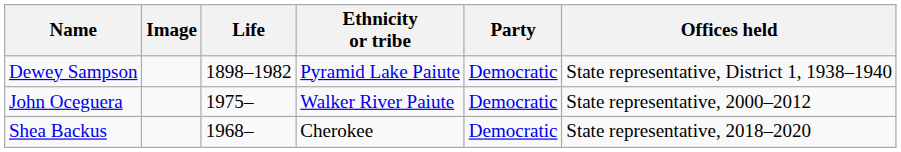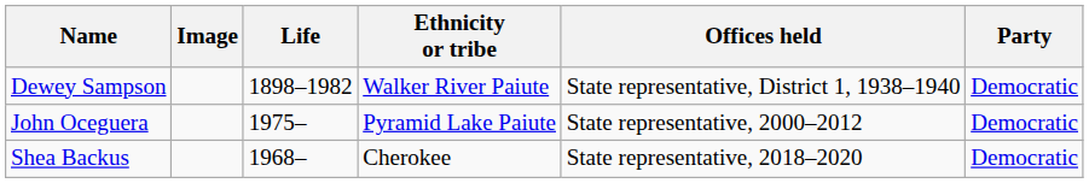 <table class="wikitable">
 <tr>
 <th>Name</th>
 <th>Image</th>
 <th>Life</th>
 <th>Ethnicity<br>or tribe</th>
+<th>Offices held</th>
 <th>Party</th>
-<th>Offices held</th>
 </tr>
 <tr>
 <td style="white-space:nowrap;"><a href='#'>Dewey Sampson</a></td>
 <td></td>
 <td>1898–1982</td>
-<td><a href='#'>Pyramid Lake Paiute</a></td>
+<td><a href='#'>Walker River Paiute</a></td>
+<td>State representative, District 1, 1938–1940</td>
 <td><a href='#'>Democratic</a></td>
-<td>State representative, District 1, 1938–1940</td>
 </tr>
 <tr>
 <td style="white-space:nowrap;"><a href='#'>John Oceguera</a></td>
 <td></td>
 <td>1975–</td>
-<td><a href='#'>Walker River Paiute</a></td>
+<td><a href='#'>Pyramid Lake Paiute</a></td>
+<td>State representative, 2000–2012</td>
 <td><a href='#'>Democratic</a></td>
-<td>State representative, 2000–2012</td>
 </tr>
 <tr>
 <td style="white-space:nowrap;"><a href='#'>Shea Backus</a></td>
 <td></td>
 <td>1968–</td>
 <td>Cherokee</td>
+<td>State representative, 2018–2020</td>
 <td><a href='#'>Democratic</a></td>
-<td>State representative, 2018–2020</td>
 </tr>
 </table>
